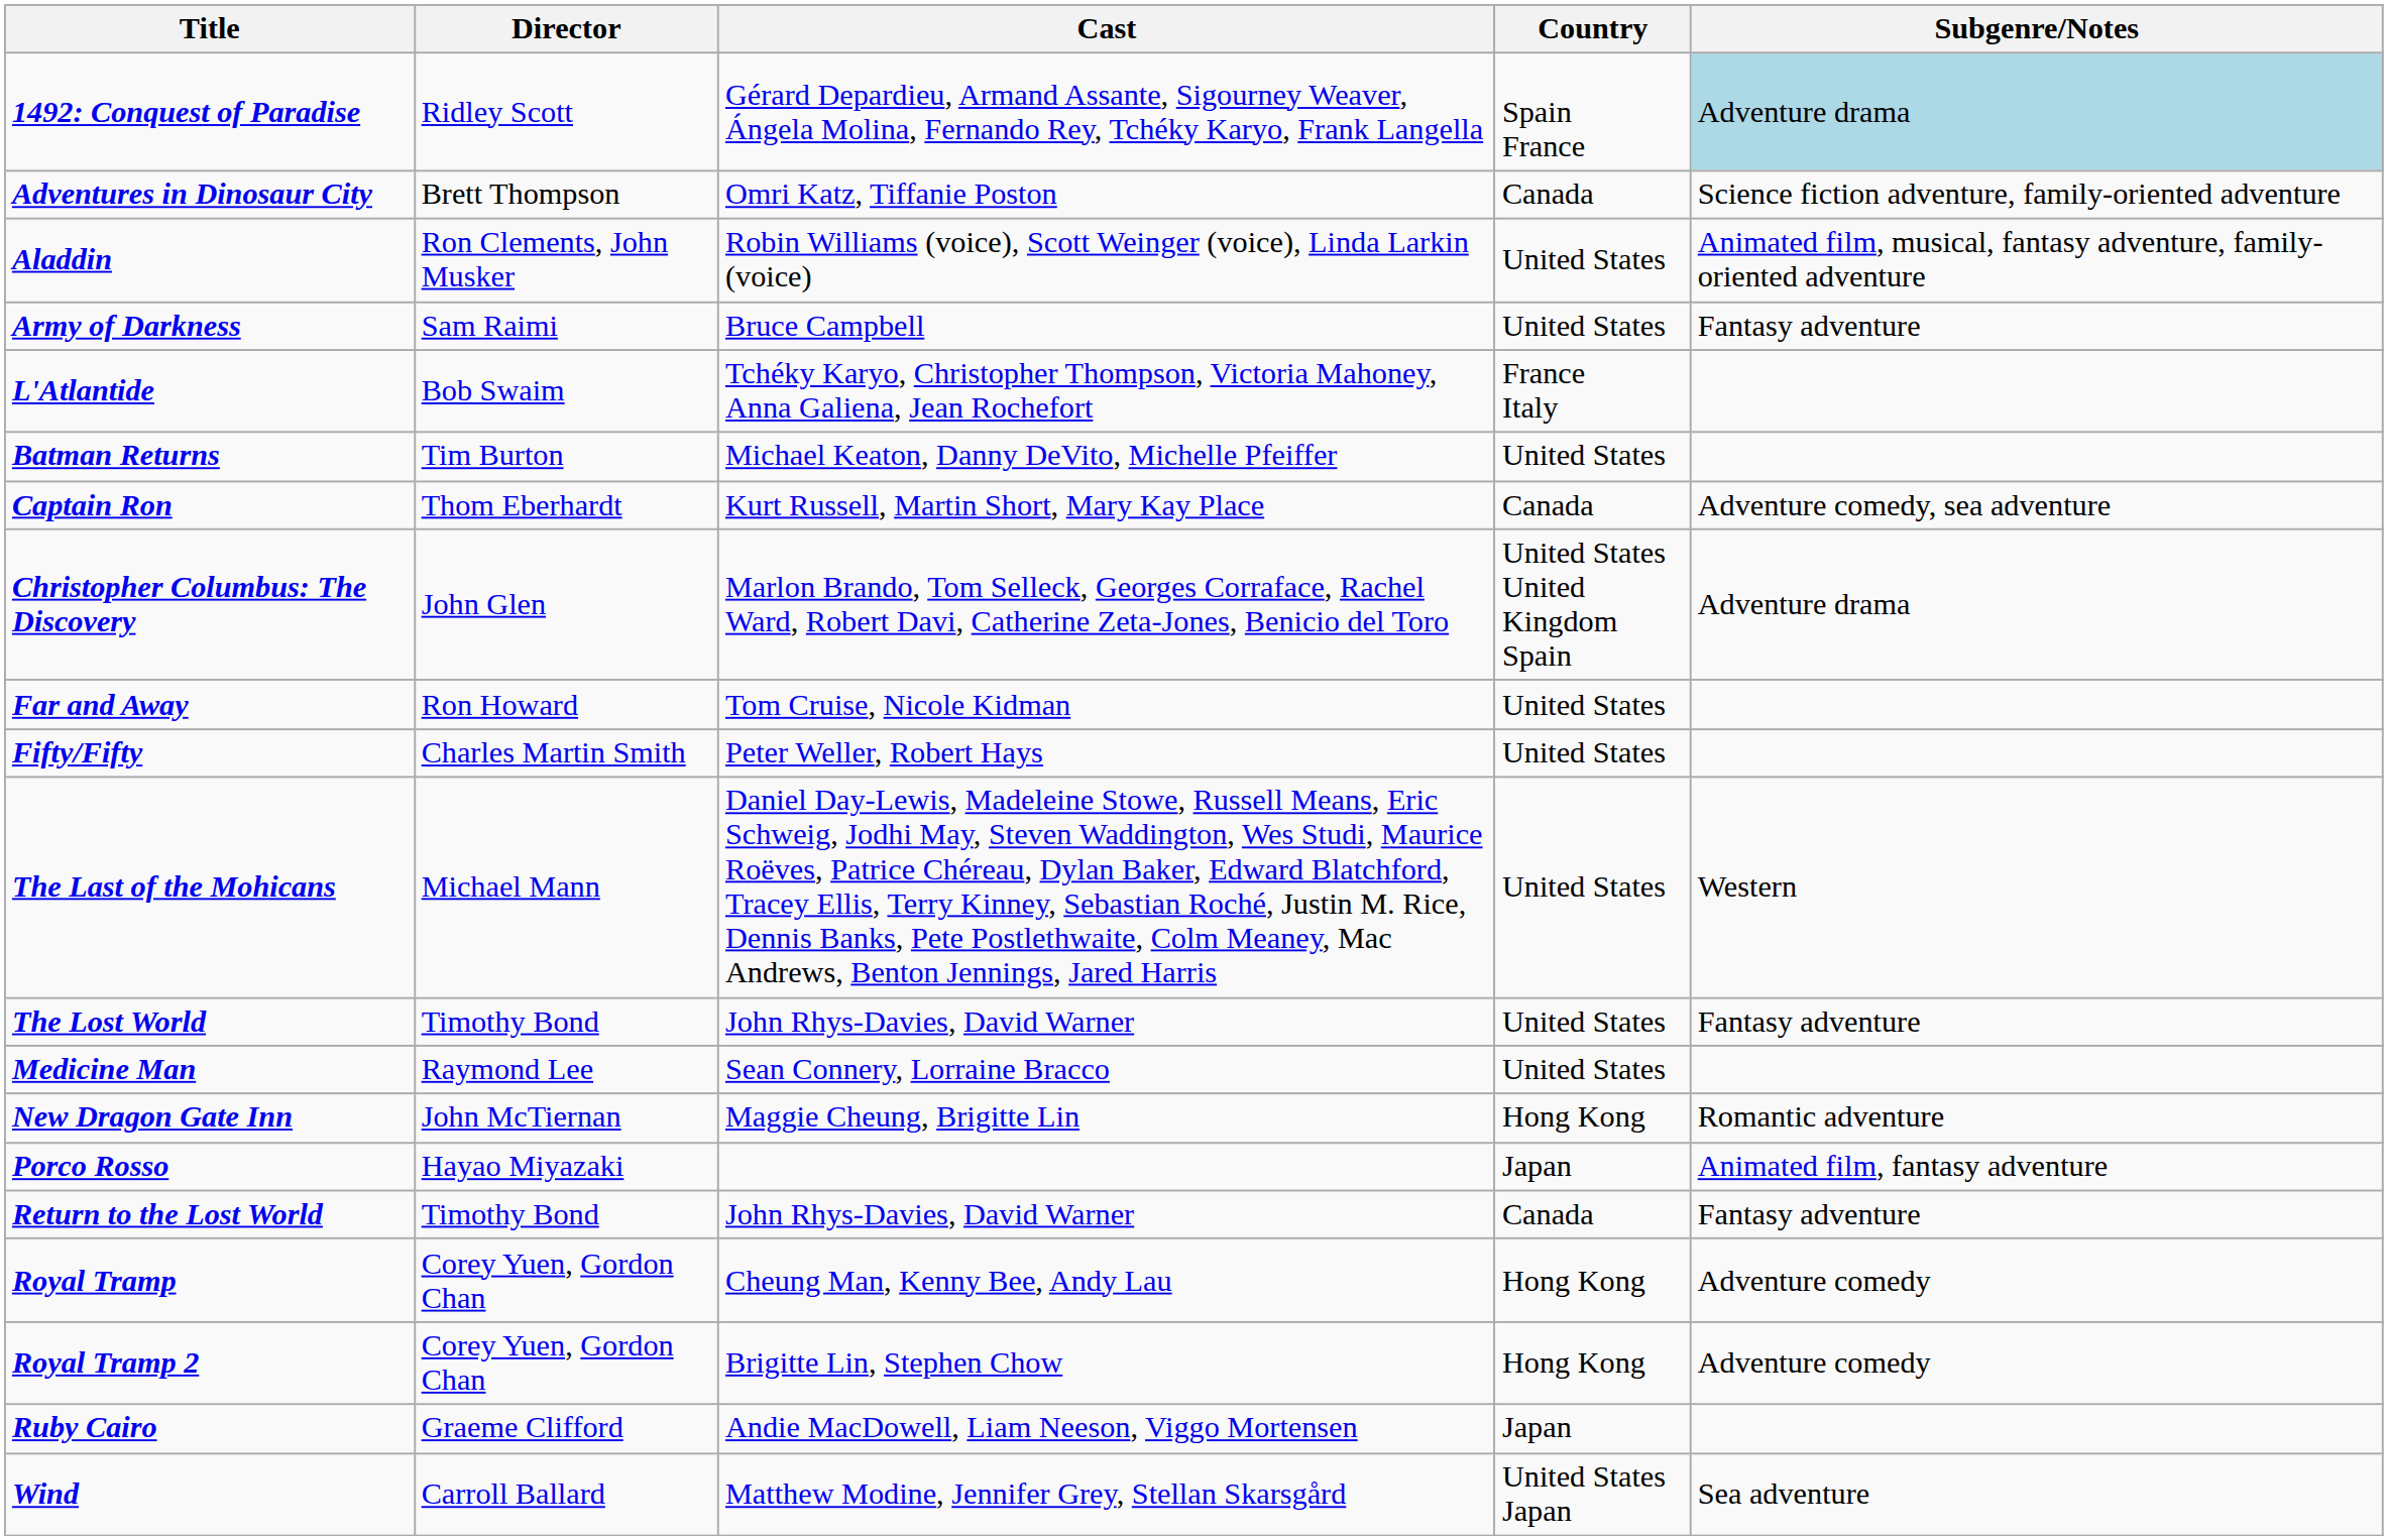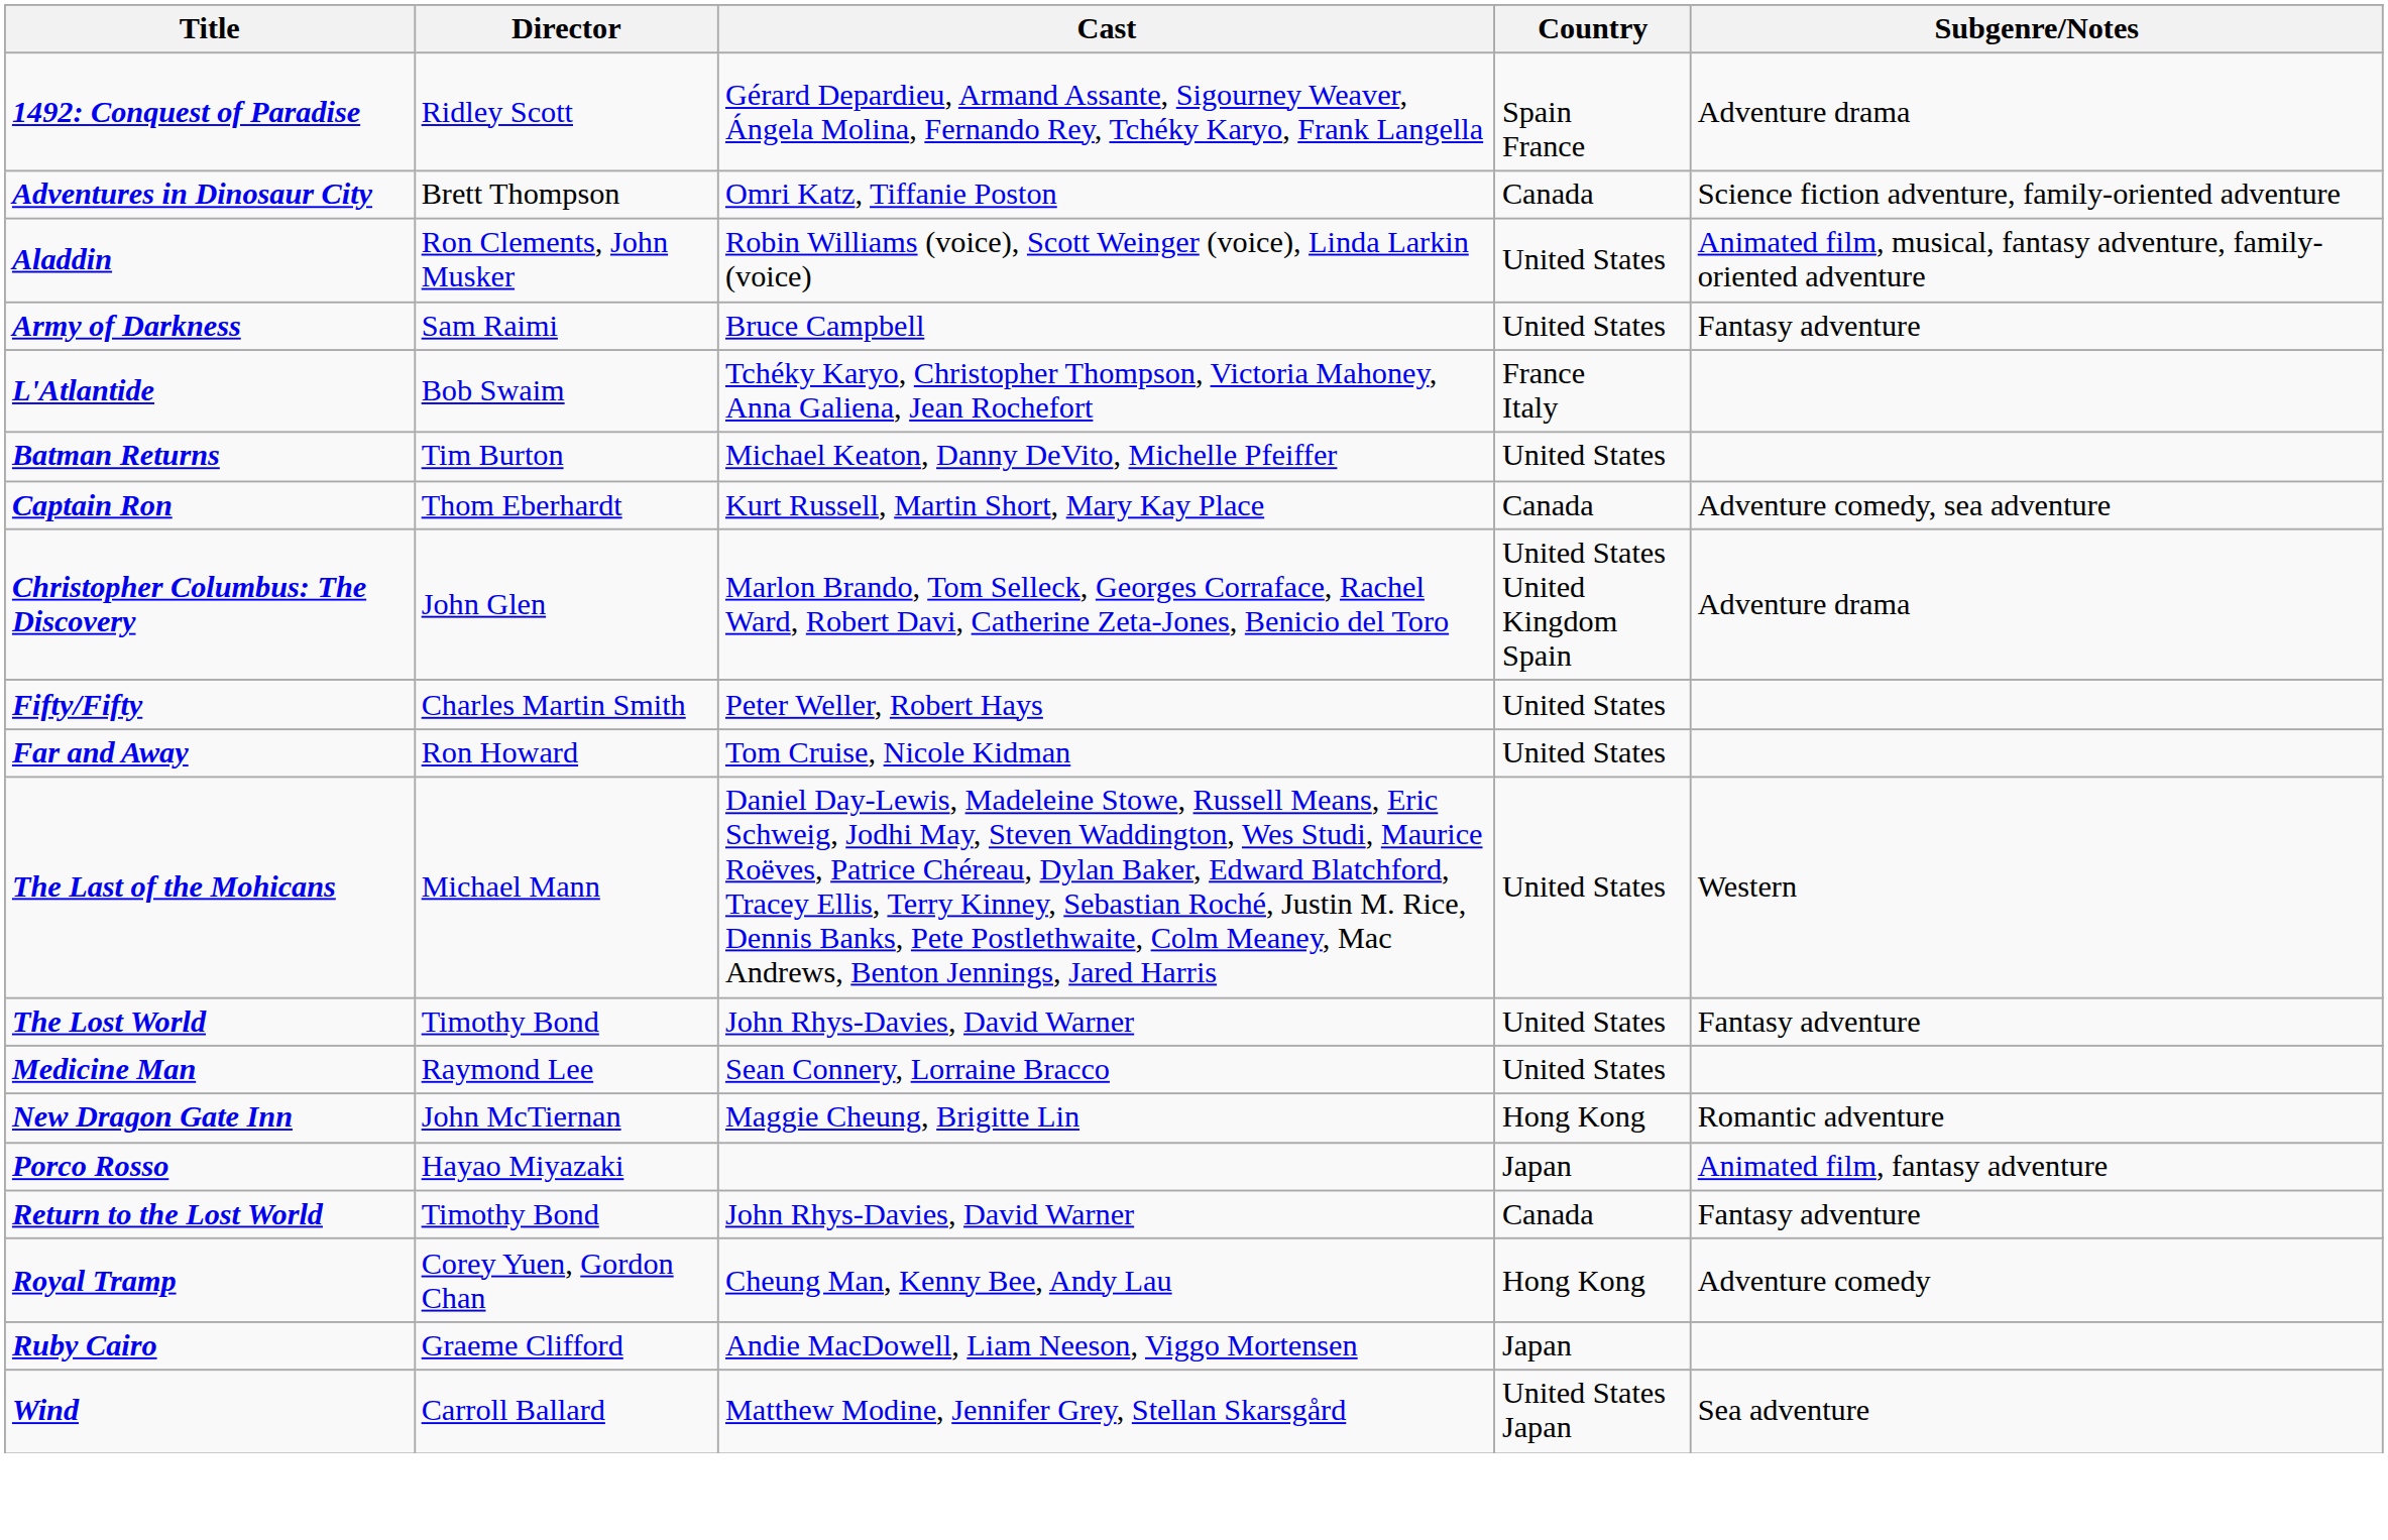 <table class="wikitable">
 <tr>
 <th>Title</th>
 <th>Director</th>
 <th style="width: 400px;">Cast</th>
 <th>Country</th>
 <th>Subgenre/Notes</th>
 </tr>
 <tr>
 <td><strong><em><a href='#'>1492: Conquest of Paradise</a></em></strong></td>
 <td><a href='#'>Ridley Scott</a></td>
 <td><a href='#'>Gérard Depardieu</a>, <a href='#'>Armand Assante</a>, <a href='#'>Sigourney Weaver</a>, <a href='#'>Ángela Molina</a>, <a href='#'>Fernando Rey</a>, <a href='#'>Tchéky Karyo</a>, <a href='#'>Frank Langella</a></td>
 <td><br>Spain<br>France</td>
-<td style="background: lightblue;">Adventure drama</td>
+<td>Adventure drama</td>
 </tr>
 <tr>
 <td><strong><em><a href='#'>Adventures in Dinosaur City</a></em></strong></td>
 <td>Brett Thompson</td>
 <td><a href='#'>Omri Katz</a>, <a href='#'>Tiffanie Poston</a></td>
 <td>Canada</td>
 <td>Science fiction adventure, family-oriented adventure</td>
 </tr>
 <tr>
 <td><strong><em><a href='#'>Aladdin</a></em></strong></td>
 <td><a href='#'>Ron Clements</a>, <a href='#'>John Musker</a></td>
 <td><a href='#'>Robin Williams</a> (voice), <a href='#'>Scott Weinger</a> (voice), <a href='#'>Linda Larkin</a> (voice)</td>
 <td>United States</td>
 <td><a href='#'>Animated film</a>, musical, fantasy adventure, family-oriented adventure</td>
 </tr>
 <tr>
 <td><strong><em><a href='#'>Army of Darkness</a></em></strong></td>
 <td><a href='#'>Sam Raimi</a></td>
 <td><a href='#'>Bruce Campbell</a></td>
 <td>United States</td>
 <td>Fantasy adventure</td>
 </tr>
 <tr>
 <td><strong><em><a href='#'>L'Atlantide</a></em></strong></td>
 <td><a href='#'>Bob Swaim</a></td>
 <td><a href='#'>Tchéky Karyo</a>, <a href='#'>Christopher Thompson</a>, <a href='#'>Victoria Mahoney</a>, <a href='#'>Anna Galiena</a>, <a href='#'>Jean Rochefort</a></td>
 <td>France<br>Italy</td>
 <td></td>
 </tr>
 <tr>
 <td><strong><em><a href='#'>Batman Returns</a></em></strong></td>
 <td><a href='#'>Tim Burton</a></td>
 <td><a href='#'>Michael Keaton</a>, <a href='#'>Danny DeVito</a>, <a href='#'>Michelle Pfeiffer</a></td>
 <td>United States</td>
 <td></td>
 </tr>
 <tr>
 <td><strong><em><a href='#'>Captain Ron</a></em></strong></td>
 <td><a href='#'>Thom Eberhardt</a></td>
 <td><a href='#'>Kurt Russell</a>, <a href='#'>Martin Short</a>, <a href='#'>Mary Kay Place</a></td>
 <td>Canada</td>
 <td>Adventure comedy, sea adventure</td>
 </tr>
 <tr>
 <td><strong><em><a href='#'>Christopher Columbus: The Discovery</a></em></strong></td>
 <td><a href='#'>John Glen</a></td>
 <td><a href='#'>Marlon Brando</a>, <a href='#'>Tom Selleck</a>, <a href='#'>Georges Corraface</a>, <a href='#'>Rachel Ward</a>, <a href='#'>Robert Davi</a>, <a href='#'>Catherine Zeta-Jones</a>, <a href='#'>Benicio del Toro</a></td>
 <td>United States<br>United Kingdom<br>Spain</td>
 <td>Adventure drama</td>
 </tr>
 <tr>
-<td><strong><em><a href='#'>Far and Away</a></em></strong></td>
-<td><a href='#'>Ron Howard</a></td>
-<td><a href='#'>Tom Cruise</a>, <a href='#'>Nicole Kidman</a></td>
+<td><strong><em><a href='#'>Fifty/Fifty</a></em></strong></td>
+<td><a href='#'>Charles Martin Smith</a></td>
+<td><a href='#'>Peter Weller</a>, <a href='#'>Robert Hays</a></td>
 <td>United States</td>
 <td></td>
 </tr>
 <tr>
-<td><strong><em><a href='#'>Fifty/Fifty</a></em></strong></td>
-<td><a href='#'>Charles Martin Smith</a></td>
-<td><a href='#'>Peter Weller</a>, <a href='#'>Robert Hays</a></td>
+<td><strong><em><a href='#'>Far and Away</a></em></strong></td>
+<td><a href='#'>Ron Howard</a></td>
+<td><a href='#'>Tom Cruise</a>, <a href='#'>Nicole Kidman</a></td>
 <td>United States</td>
 <td></td>
 </tr>
 <tr>
 <td><strong><em><a href='#'>The Last of the Mohicans</a></em></strong></td>
 <td><a href='#'>Michael Mann</a></td>
 <td><a href='#'>Daniel Day-Lewis</a>, <a href='#'>Madeleine Stowe</a>, <a href='#'>Russell Means</a>, <a href='#'>Eric Schweig</a>, <a href='#'>Jodhi May</a>, <a href='#'>Steven Waddington</a>, <a href='#'>Wes Studi</a>, <a href='#'>Maurice Roëves</a>, <a href='#'>Patrice Chéreau</a>, <a href='#'>Dylan Baker</a>, <a href='#'>Edward Blatchford</a>, <a href='#'>Tracey Ellis</a>, <a href='#'>Terry Kinney</a>, <a href='#'>Sebastian Roché</a>, Justin M. Rice, <a href='#'>Dennis Banks</a>, <a href='#'>Pete Postlethwaite</a>, <a href='#'>Colm Meaney</a>, Mac Andrews, <a href='#'>Benton Jennings</a>, <a href='#'>Jared Harris</a></td>
 <td>United States</td>
 <td>Western</td>
 </tr>
 <tr>
 <td><strong><em><a href='#'>The Lost World</a></em></strong></td>
 <td><a href='#'>Timothy Bond</a></td>
 <td><a href='#'>John Rhys-Davies</a>, <a href='#'>David Warner</a></td>
 <td>United States</td>
 <td>Fantasy adventure</td>
 </tr>
 <tr>
 <td><strong><em><a href='#'>Medicine Man</a></em></strong></td>
 <td><a href='#'>Raymond Lee</a></td>
 <td><a href='#'>Sean Connery</a>, <a href='#'>Lorraine Bracco</a></td>
 <td>United States</td>
 <td><br></td>
 </tr>
 <tr>
 <td><strong><em><a href='#'>New Dragon Gate Inn</a></em></strong></td>
 <td><a href='#'>John McTiernan</a></td>
 <td><a href='#'>Maggie Cheung</a>, <a href='#'>Brigitte Lin</a></td>
 <td>Hong Kong</td>
 <td>Romantic adventure</td>
 </tr>
 <tr>
 <td><strong><em><a href='#'>Porco Rosso</a></em></strong></td>
 <td><a href='#'>Hayao Miyazaki</a></td>
 <td></td>
 <td>Japan</td>
 <td><a href='#'>Animated film</a>, fantasy adventure</td>
 </tr>
 <tr>
 <td><strong><em><a href='#'>Return to the Lost World</a></em></strong></td>
 <td><a href='#'>Timothy Bond</a></td>
 <td><a href='#'>John Rhys-Davies</a>, <a href='#'>David Warner</a></td>
 <td>Canada</td>
 <td>Fantasy adventure</td>
 </tr>
 <tr>
 <td><strong><em><a href='#'>Royal Tramp</a></em></strong></td>
 <td><a href='#'>Corey Yuen</a>, <a href='#'>Gordon Chan</a></td>
 <td><a href='#'>Cheung Man</a>, <a href='#'>Kenny Bee</a>, <a href='#'>Andy Lau</a></td>
 <td>Hong Kong</td>
 <td>Adventure comedy</td>
 </tr>
 <tr>
-<td><strong><em><a href='#'>Royal Tramp 2</a></em></strong></td>
-<td><a href='#'>Corey Yuen</a>, <a href='#'>Gordon Chan</a></td>
-<td><a href='#'>Brigitte Lin</a>, <a href='#'>Stephen Chow</a></td>
-<td>Hong Kong</td>
-<td>Adventure comedy</td>
-</tr>
-<tr>
 <td><strong><em><a href='#'>Ruby Cairo</a></em></strong></td>
 <td><a href='#'>Graeme Clifford</a></td>
 <td><a href='#'>Andie MacDowell</a>, <a href='#'>Liam Neeson</a>, <a href='#'>Viggo Mortensen</a></td>
 <td>Japan</td>
 <td></td>
 </tr>
 <tr>
 <td><strong><em><a href='#'>Wind</a></em></strong></td>
 <td><a href='#'>Carroll Ballard</a></td>
 <td><a href='#'>Matthew Modine</a>, <a href='#'>Jennifer Grey</a>, <a href='#'>Stellan Skarsgård</a></td>
 <td>United States<br>Japan</td>
 <td>Sea adventure</td>
 </tr>
 </table>
